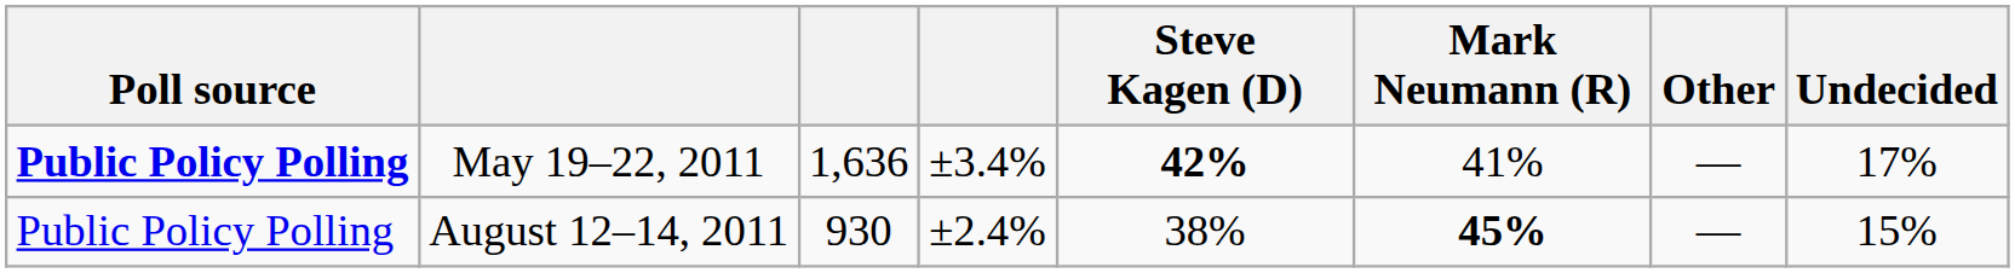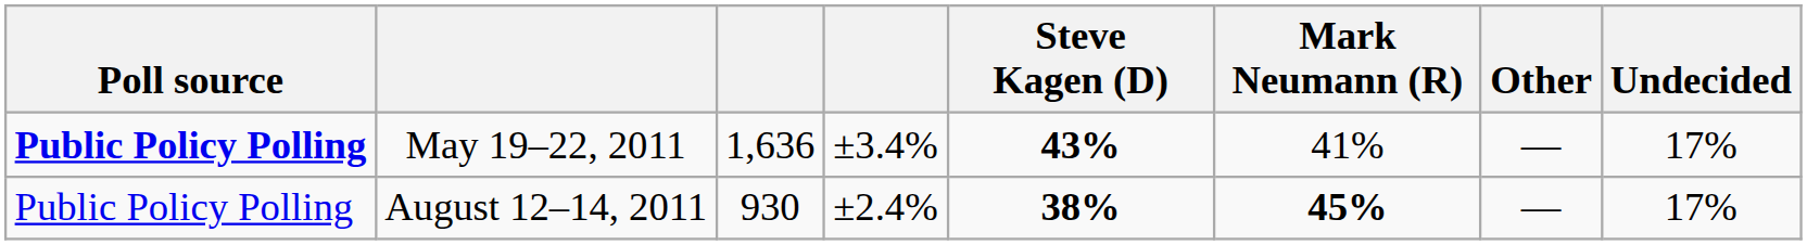 <table class="wikitable" style="text-align:center">
 <tr style="vertical-align:bottom">
 <th>Poll source</th>
 <th></th>
 <th></th>
 <th></th>
 <th style="width:100px;">Steve<br>Kagen (D)</th>
 <th style="width:100px;">Mark<br>Neumann (R)</th>
 <th>Other</th>
 <th>Undecided</th>
 </tr>
 <tr>
 <td style="text-align:left"><strong><a href='#'>Public Policy Polling</a></strong></td>
 <td>May 19–22, 2011</td>
 <td>1,636</td>
 <td>±3.4%</td>
-<td><strong>42%</strong></td>
+<td><strong>43%</strong></td>
 <td>41%</td>
 <td>—</td>
 <td>17%</td>
 </tr>
 <tr>
 <td style="text-align:left"><a href='#'>Public Policy Polling</a></td>
 <td>August 12–14, 2011</td>
 <td>930</td>
 <td>±2.4%</td>
-<td>38%</td>
+<td><strong>38%</strong></td>
 <td><strong>45%</strong></td>
 <td>—</td>
-<td>15%</td>
+<td>17%</td>
 </tr>
 </table>
